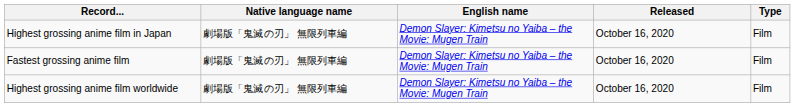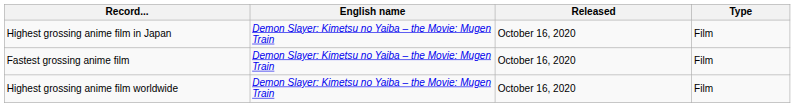 <table class="wikitable">
 <tr dragon ball>
 <th style="width:25%;">Record...</th>
-<th style="width:25%;">Native language name</th>
 <th style="width:25%;">English name</th>
 <th style="width:20%;">Released</th>
 <th style="width:10%;">Type</th>
 </tr>
 <tr>
 <td>Highest grossing anime film in Japan</td>
-<td>劇場版「鬼滅の刃」 無限列車編</td>
 <td><em><a href='#'>Demon Slayer: Kimetsu no Yaiba – the Movie: Mugen Train</a></em></td>
 <td>October 16, 2020</td>
 <td>Film</td>
 </tr>
 <tr>
 <td>Fastest grossing anime film</td>
-<td>劇場版「鬼滅の刃」 無限列車編</td>
 <td><em><a href='#'>Demon Slayer: Kimetsu no Yaiba – the Movie: Mugen Train</a></em></td>
 <td>October 16, 2020</td>
 <td>Film</td>
 </tr>
 <tr>
 <td>Highest grossing anime film worldwide</td>
-<td>劇場版「鬼滅の刃」 無限列車編</td>
 <td><em><a href='#'>Demon Slayer: Kimetsu no Yaiba – the Movie: Mugen Train</a></em></td>
 <td>October 16, 2020</td>
 <td>Film</td>
 </tr>
 </table>
